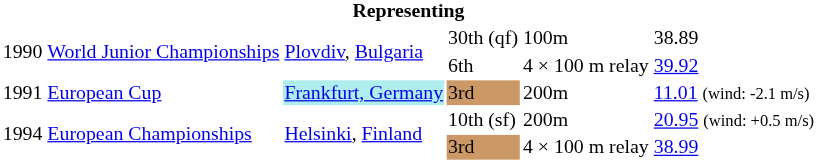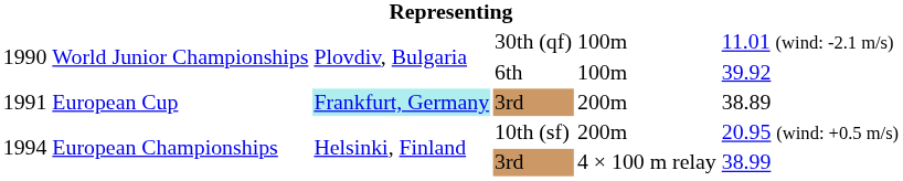 <table>
 <tr>
 <th colspan="6">Representing </th>
 </tr>
 <tr>
 <td rowspan=2>1990</td>
 <td rowspan=2><a href='#'>World Junior Championships</a></td>
 <td rowspan=2><a href='#'>Plovdiv</a>, <a href='#'>Bulgaria</a></td>
 <td>30th (qf)</td>
 <td>100m</td>
-<td>38.89</td>
+<td><a href='#'>11.01</a> <small>(wind: -2.1 m/s)</small></td>
 </tr>
 <tr>
 <td>6th</td>
-<td>4 × 100 m relay</td>
+<td>100m</td>
 <td><a href='#'>39.92</a></td>
 </tr>
 <tr>
 <td>1991</td>
 <td><a href='#'>European Cup</a></td>
 <td style="background: paleturquoise;"><a href='#'>Frankfurt, Germany</a></td>
 <td bgcolor=cc9966>3rd</td>
 <td>200m</td>
-<td><a href='#'>11.01</a> <small>(wind: -2.1 m/s)</small></td>
+<td>38.89</td>
 </tr>
 <tr>
 <td rowspan=2>1994</td>
 <td rowspan=2><a href='#'>European Championships</a></td>
 <td rowspan=2><a href='#'>Helsinki</a>, <a href='#'>Finland</a></td>
 <td>10th (sf)</td>
 <td>200m</td>
 <td><a href='#'>20.95</a> <small>(wind: +0.5 m/s)</small></td>
 </tr>
 <tr>
 <td bgcolor="cc9966">3rd</td>
 <td>4 × 100 m relay</td>
 <td><a href='#'>38.99</a></td>
 </tr>
 </table>
